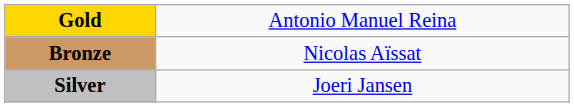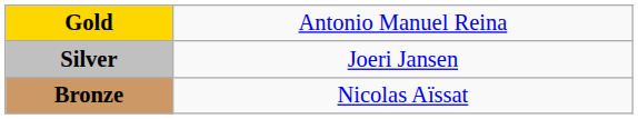 <table class="wikitable" style="text-align:center; " width="35%">
 <tr>
 <td bgcolor="gold"><strong>Gold</strong></td>
 <td><a href='#'>Antonio Manuel Reina</a><br>  <small><em></em></small></td>
 </tr>
 <tr>
+<td bgcolor="silver"><strong>Silver</strong></td>
+<td><a href='#'>Joeri Jansen</a><br>  <small><em></em></small></td>
+</tr>
+<tr>
 <td bgcolor="CC9966"><strong>Bronze</strong></td>
 <td><a href='#'>Nicolas Aïssat</a><br>  <small><em></em></small></td>
 </tr>
-<tr>
-<td bgcolor="silver"><strong>Silver</strong></td>
-<td><a href='#'>Joeri Jansen</a><br>  <small><em></em></small></td>
-</tr>
 </table>
